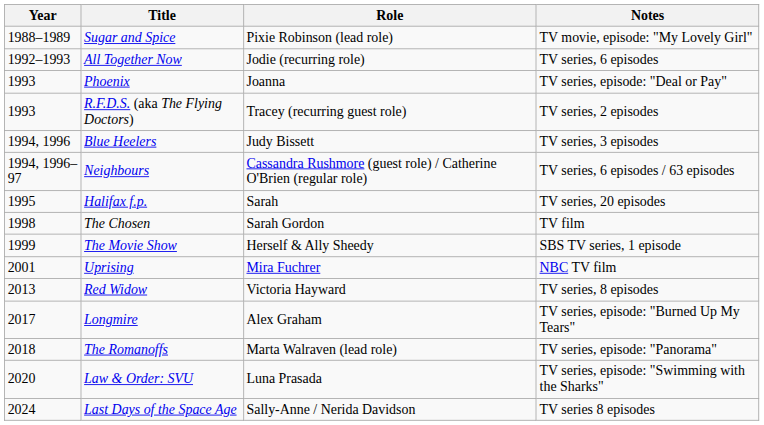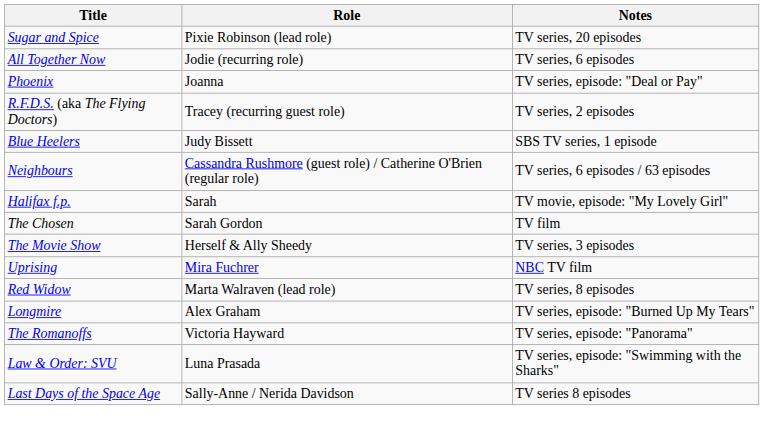 <table class="wikitable sortable">
 <tr>
-<th>Year</th>
 <th>Title</th>
 <th>Role</th>
 <th>Notes</th>
 </tr>
 <tr>
-<td>1988–1989</td>
 <td><em><a href='#'>Sugar and Spice</a></em></td>
 <td>Pixie Robinson (lead role)</td>
-<td>TV movie, episode: "My Lovely Girl"</td>
+<td>TV series, 20 episodes</td>
 </tr>
 <tr>
-<td>1992–1993</td>
 <td><em><a href='#'>All Together Now</a></em></td>
 <td>Jodie (recurring role)</td>
 <td>TV series, 6 episodes</td>
 </tr>
 <tr>
-<td>1993</td>
 <td><em><a href='#'>Phoenix</a></em></td>
 <td>Joanna</td>
 <td>TV series, episode: "Deal or Pay"</td>
 </tr>
 <tr>
-<td>1993</td>
 <td><em><a href='#'>R.F.D.S.</a></em> (aka <em>The Flying Doctors</em>)</td>
 <td>Tracey (recurring guest role)</td>
 <td>TV series, 2 episodes</td>
 </tr>
 <tr>
-<td>1994, 1996</td>
 <td><em><a href='#'>Blue Heelers</a></em></td>
 <td>Judy Bissett</td>
-<td>TV series, 3 episodes</td>
+<td>SBS TV series, 1 episode</td>
 </tr>
 <tr>
-<td>1994, 1996–97</td>
 <td><em><a href='#'>Neighbours</a></em></td>
 <td><a href='#'>Cassandra Rushmore</a> (guest role) / Catherine O'Brien (regular role)</td>
 <td>TV series, 6 episodes / 63 episodes</td>
 </tr>
 <tr>
-<td>1995</td>
 <td><em><a href='#'>Halifax f.p.</a></em></td>
 <td>Sarah</td>
-<td>TV series, 20 episodes</td>
+<td>TV movie, episode: "My Lovely Girl"</td>
 </tr>
 <tr>
-<td>1998</td>
 <td><em>The Chosen</em></td>
 <td>Sarah Gordon</td>
 <td>TV film</td>
 </tr>
 <tr>
-<td>1999</td>
 <td><em><a href='#'>The Movie Show</a></em></td>
 <td>Herself & Ally Sheedy</td>
-<td>SBS TV series, 1 episode</td>
+<td>TV series, 3 episodes</td>
 </tr>
 <tr>
-<td>2001</td>
 <td><em><a href='#'>Uprising</a></em></td>
 <td><a href='#'>Mira Fuchrer</a></td>
 <td><a href='#'>NBC</a> TV film</td>
 </tr>
 <tr>
-<td>2013</td>
 <td><em><a href='#'>Red Widow</a></em></td>
-<td>Victoria Hayward</td>
+<td>Marta Walraven (lead role)</td>
 <td>TV series, 8 episodes</td>
 </tr>
 <tr>
-<td>2017</td>
 <td><em><a href='#'>Longmire</a></em></td>
 <td>Alex Graham</td>
 <td>TV series, episode: "Burned Up My Tears"</td>
 </tr>
 <tr>
-<td>2018</td>
 <td><em><a href='#'>The Romanoffs</a></em></td>
-<td>Marta Walraven (lead role)</td>
+<td>Victoria Hayward</td>
 <td>TV series, episode: "Panorama"</td>
 </tr>
 <tr>
-<td>2020</td>
 <td><em><a href='#'>Law & Order: SVU</a></em></td>
 <td>Luna Prasada</td>
 <td>TV series, episode: "Swimming with the Sharks"</td>
 </tr>
 <tr>
-<td>2024</td>
 <td><em><a href='#'>Last Days of the Space Age</a></em></td>
 <td>Sally-Anne / Nerida Davidson</td>
 <td>TV series 8 episodes</td>
 </tr>
 </table>
